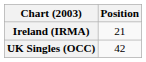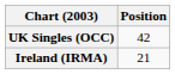 <table class="wikitable plainrowheaders">
 <tr>
 <th>Chart (2003)</th>
 <th>Position</th>
 </tr>
 <tr>
+<th scope="row">UK Singles (OCC)</th>
+<td align="center">42</td>
+</tr>
+<tr>
 <th scope="row">Ireland (IRMA)</th>
 <td align="center">21</td>
 </tr>
-<tr>
-<th scope="row">UK Singles (OCC)</th>
-<td align="center">42</td>
-</tr>
 </table>
